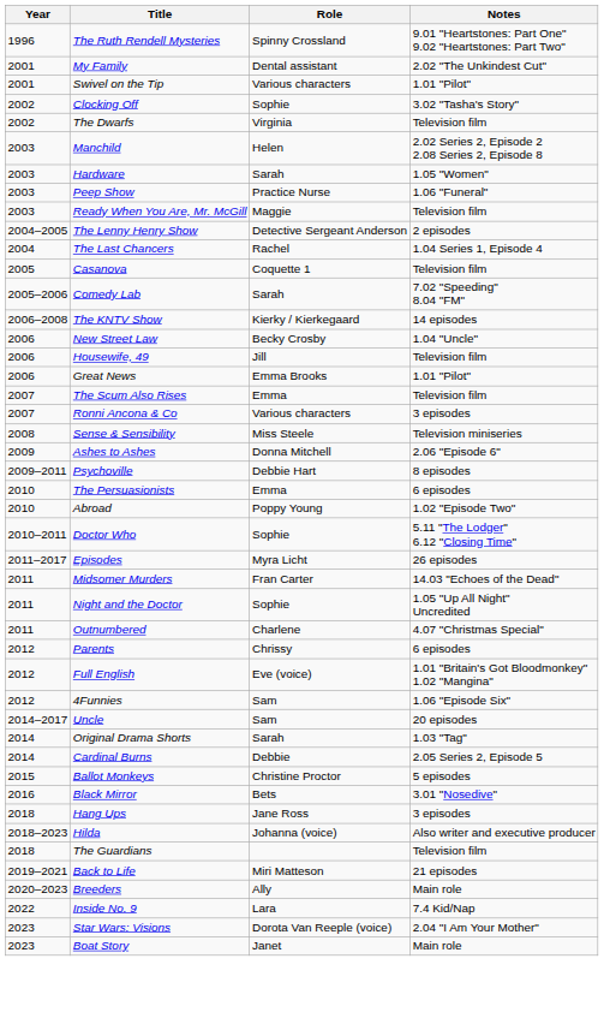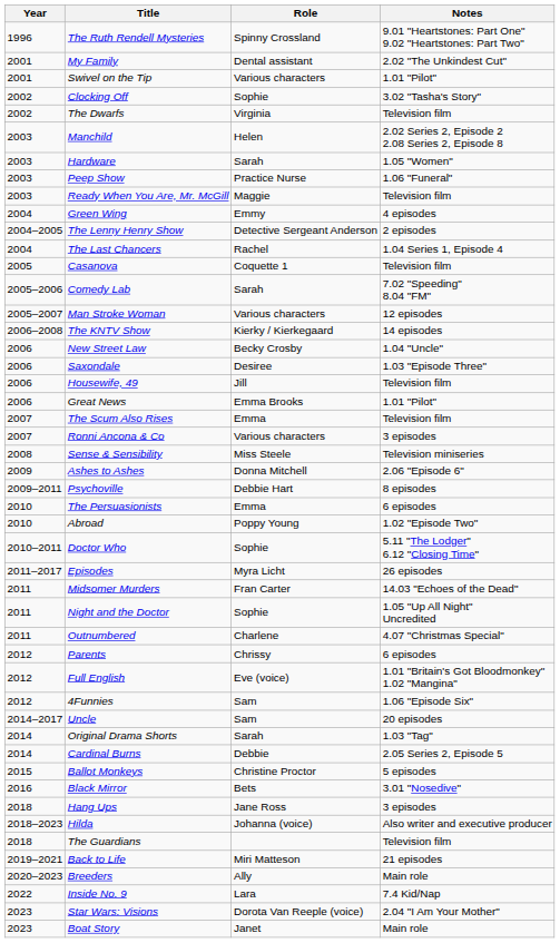 <table class="wikitable">
 <tr>
 <th>Year</th>
 <th>Title</th>
 <th>Role</th>
 <th>Notes</th>
 </tr>
 <tr>
 <td>1996</td>
 <td><em><a href='#'>The Ruth Rendell Mysteries</a></em></td>
 <td>Spinny Crossland</td>
 <td>9.01 "Heartstones: Part One"<br>9.02 "Heartstones: Part Two"</td>
 </tr>
 <tr>
 <td>2001</td>
 <td><em><a href='#'>My Family</a></em></td>
 <td>Dental assistant</td>
 <td>2.02 "The Unkindest Cut"</td>
 </tr>
 <tr>
 <td>2001</td>
 <td><em>Swivel on the Tip</em></td>
 <td>Various characters</td>
 <td>1.01 "Pilot"</td>
 </tr>
 <tr>
 <td>2002</td>
 <td><em><a href='#'>Clocking Off</a></em></td>
 <td>Sophie</td>
 <td>3.02 "Tasha's Story"</td>
 </tr>
 <tr>
 <td>2002</td>
 <td><em>The Dwarfs</em></td>
 <td>Virginia</td>
 <td>Television film</td>
 </tr>
 <tr>
 <td>2003</td>
 <td><em><a href='#'>Manchild</a></em></td>
 <td>Helen</td>
 <td>2.02 Series 2, Episode 2<br>2.08 Series 2, Episode 8</td>
 </tr>
 <tr>
 <td>2003</td>
 <td><em><a href='#'>Hardware</a></em></td>
 <td>Sarah</td>
 <td>1.05 "Women"</td>
 </tr>
 <tr>
 <td>2003</td>
 <td><em><a href='#'>Peep Show</a></em></td>
 <td>Practice Nurse</td>
 <td>1.06 "Funeral"</td>
 </tr>
 <tr>
 <td>2003</td>
 <td><em><a href='#'>Ready When You Are, Mr. McGill</a></em></td>
 <td>Maggie</td>
 <td>Television film</td>
 </tr>
 <tr>
+<td>2004</td>
+<td><em><a href='#'>Green Wing</a></em></td>
+<td>Emmy</td>
+<td>4 episodes</td>
+</tr>
+<tr>
 <td>2004–2005</td>
 <td><em><a href='#'>The Lenny Henry Show</a></em></td>
 <td>Detective Sergeant Anderson</td>
 <td>2 episodes</td>
 </tr>
 <tr>
 <td>2004</td>
 <td><em><a href='#'>The Last Chancers</a></em></td>
 <td>Rachel</td>
 <td>1.04 Series 1, Episode 4</td>
 </tr>
 <tr>
 <td>2005</td>
 <td><em><a href='#'>Casanova</a></em></td>
 <td>Coquette 1</td>
 <td>Television film</td>
 </tr>
 <tr>
 <td>2005–2006</td>
 <td><em><a href='#'>Comedy Lab</a></em></td>
 <td>Sarah</td>
 <td>7.02 "Speeding"<br>8.04 "FM"</td>
 </tr>
 <tr>
+<td>2005–2007</td>
+<td><em><a href='#'>Man Stroke Woman</a></em></td>
+<td>Various characters</td>
+<td>12 episodes</td>
+</tr>
+<tr>
 <td>2006–2008</td>
 <td><em><a href='#'>The KNTV Show</a></em></td>
 <td>Kierky / Kierkegaard</td>
 <td>14 episodes</td>
 </tr>
 <tr>
 <td>2006</td>
 <td><em><a href='#'>New Street Law</a></em></td>
 <td>Becky Crosby</td>
 <td>1.04 "Uncle"</td>
+</tr>
+<tr>
+<td>2006</td>
+<td><em><a href='#'>Saxondale</a></em></td>
+<td>Desiree</td>
+<td>1.03 "Episode Three"</td>
 </tr>
 <tr>
 <td>2006</td>
 <td><em><a href='#'>Housewife, 49</a></em></td>
 <td>Jill</td>
 <td>Television film</td>
 </tr>
 <tr>
 <td>2006</td>
 <td><em>Great News</em></td>
 <td>Emma Brooks</td>
 <td>1.01 "Pilot"</td>
 </tr>
 <tr>
 <td>2007</td>
 <td><em><a href='#'>The Scum Also Rises</a></em></td>
 <td>Emma</td>
 <td>Television film</td>
 </tr>
 <tr>
 <td>2007</td>
 <td><em><a href='#'>Ronni Ancona & Co</a></em></td>
 <td>Various characters</td>
 <td>3 episodes</td>
 </tr>
 <tr>
 <td>2008</td>
 <td><em><a href='#'>Sense & Sensibility</a></em></td>
 <td>Miss Steele</td>
 <td>Television miniseries</td>
 </tr>
 <tr>
 <td>2009</td>
 <td><em><a href='#'>Ashes to Ashes</a></em></td>
 <td>Donna Mitchell</td>
 <td>2.06 "Episode 6"</td>
 </tr>
 <tr>
 <td>2009–2011</td>
 <td><em><a href='#'>Psychoville</a></em></td>
 <td>Debbie Hart</td>
 <td>8 episodes</td>
 </tr>
 <tr>
 <td>2010</td>
 <td><em><a href='#'>The Persuasionists</a></em></td>
 <td>Emma</td>
 <td>6 episodes</td>
 </tr>
 <tr>
 <td>2010</td>
 <td><em>Abroad</em></td>
 <td>Poppy Young</td>
 <td>1.02 "Episode Two"</td>
 </tr>
 <tr>
 <td>2010–2011</td>
 <td><em><a href='#'>Doctor Who</a></em></td>
 <td>Sophie</td>
 <td>5.11 "<a href='#'>The Lodger</a>"<br>6.12 "<a href='#'>Closing Time</a>"</td>
 </tr>
 <tr>
 <td>2011–2017</td>
 <td><em><a href='#'>Episodes</a></em></td>
 <td>Myra Licht</td>
 <td>26 episodes</td>
 </tr>
 <tr>
 <td>2011</td>
 <td><em><a href='#'>Midsomer Murders</a></em></td>
 <td>Fran Carter</td>
 <td>14.03 "Echoes of the Dead"</td>
 </tr>
 <tr>
 <td>2011</td>
 <td><em><a href='#'>Night and the Doctor</a></em></td>
 <td>Sophie</td>
 <td>1.05 "Up All Night"<br>Uncredited</td>
 </tr>
 <tr>
 <td>2011</td>
 <td><em><a href='#'>Outnumbered</a></em></td>
 <td>Charlene</td>
 <td>4.07 "Christmas Special"</td>
 </tr>
 <tr>
 <td>2012</td>
 <td><em><a href='#'>Parents</a></em></td>
 <td>Chrissy</td>
 <td>6 episodes</td>
 </tr>
 <tr>
 <td>2012</td>
 <td><em><a href='#'>Full English</a></em></td>
 <td>Eve (voice)</td>
 <td>1.01 "Britain's Got Bloodmonkey"<br>1.02 "Mangina"</td>
 </tr>
 <tr>
 <td>2012</td>
 <td><em>4Funnies</em></td>
 <td>Sam</td>
 <td>1.06 "Episode Six"</td>
 </tr>
 <tr>
 <td>2014–2017</td>
 <td><em><a href='#'>Uncle</a></em></td>
 <td>Sam</td>
 <td>20 episodes</td>
 </tr>
 <tr>
 <td>2014</td>
 <td><em>Original Drama Shorts</em></td>
 <td>Sarah</td>
 <td>1.03 "Tag"</td>
 </tr>
 <tr>
 <td>2014</td>
 <td><em><a href='#'>Cardinal Burns</a></em></td>
 <td>Debbie</td>
 <td>2.05 Series 2, Episode 5</td>
 </tr>
 <tr>
 <td>2015</td>
 <td><em><a href='#'>Ballot Monkeys</a></em></td>
 <td>Christine Proctor</td>
 <td>5 episodes</td>
 </tr>
 <tr>
 <td>2016</td>
 <td><em><a href='#'>Black Mirror</a></em></td>
 <td>Bets</td>
 <td>3.01 "<a href='#'>Nosedive</a>"</td>
 </tr>
 <tr>
 <td>2018</td>
 <td><em><a href='#'>Hang Ups</a></em></td>
 <td>Jane Ross</td>
 <td>3 episodes</td>
 </tr>
 <tr>
 <td>2018–2023</td>
 <td><em><a href='#'>Hilda</a></em></td>
 <td>Johanna (voice)</td>
 <td>Also writer and executive producer</td>
 </tr>
 <tr>
 <td>2018</td>
 <td><em>The Guardians</em></td>
 <td></td>
 <td>Television film</td>
 </tr>
 <tr>
 <td>2019–2021</td>
 <td><em><a href='#'>Back to Life</a></em></td>
 <td>Miri Matteson</td>
 <td>21 episodes</td>
 </tr>
 <tr>
 <td>2020–2023</td>
 <td><em><a href='#'>Breeders</a></em></td>
 <td>Ally</td>
 <td>Main role</td>
 </tr>
 <tr>
 <td>2022</td>
 <td><em><a href='#'>Inside No. 9</a></em></td>
 <td>Lara</td>
 <td>7.4 Kid/Nap</td>
 </tr>
 <tr>
 <td>2023</td>
 <td><em><a href='#'>Star Wars: Visions</a></em></td>
 <td>Dorota Van Reeple (voice)</td>
 <td>2.04 "I Am Your Mother"</td>
 </tr>
 <tr>
 <td>2023</td>
 <td><em><a href='#'>Boat Story</a></em></td>
 <td>Janet</td>
 <td>Main role</td>
 </tr>
 </table>
